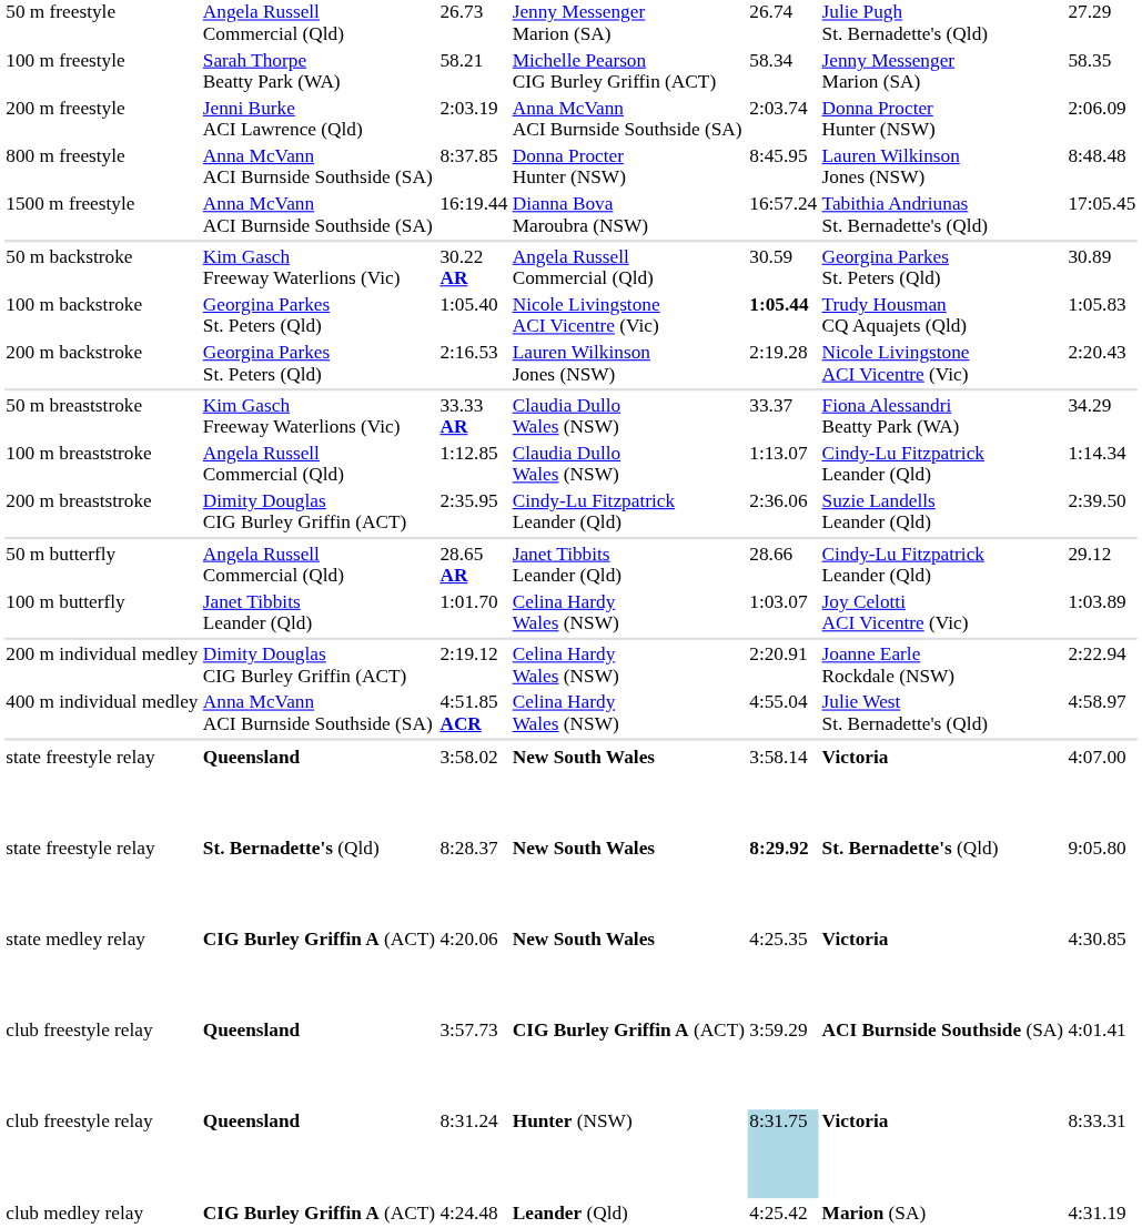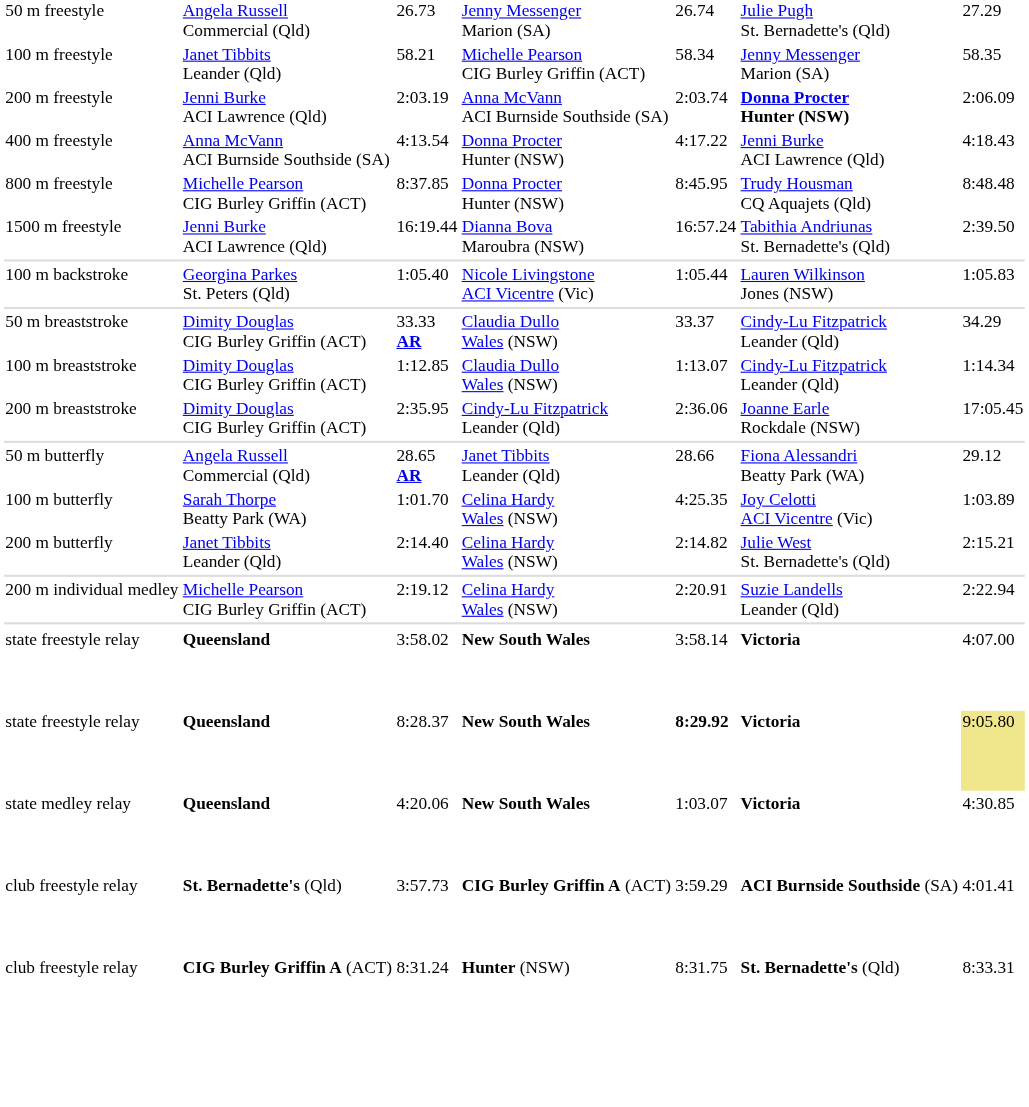 <table>
 <tr valign="top">
 <td>50 m freestyle</td>
 <td><a href='#'>Angela Russell</a><br>Commercial (Qld)</td>
 <td>26.73<br></td>
 <td><a href='#'>Jenny Messenger</a><br>Marion (SA)</td>
 <td>26.74<br></td>
 <td><a href='#'>Julie Pugh</a><br>St. Bernadette's (Qld)</td>
 <td>27.29<br></td>
 </tr>
 <tr valign="top">
 <td>100 m freestyle</td>
-<td><a href='#'>Sarah Thorpe</a><br>Beatty Park (WA)</td>
+<td><a href='#'>Janet Tibbits</a><br>Leander (Qld)</td>
 <td>58.21<br></td>
 <td><a href='#'>Michelle Pearson</a><br>CIG Burley Griffin (ACT)</td>
 <td>58.34<br></td>
 <td><a href='#'>Jenny Messenger</a><br>Marion (SA)</td>
 <td>58.35<br></td>
 </tr>
 <tr valign="top">
 <td>200 m freestyle</td>
 <td><a href='#'>Jenni Burke</a><br>ACI Lawrence (Qld)</td>
 <td>2:03.19<br></td>
 <td><a href='#'>Anna McVann</a><br>ACI Burnside Southside (SA)</td>
 <td>2:03.74<br></td>
-<td><a href='#'>Donna Procter</a><br>Hunter (NSW)</td>
+<td><strong><a href='#'>Donna Procter</a><br>Hunter (NSW)</strong></td>
 <td>2:06.09<br></td>
 </tr>
 <tr valign="top">
+<td>400 m freestyle</td>
+<td><a href='#'>Anna McVann</a><br>ACI Burnside Southside (SA)</td>
+<td>4:13.54<br></td>
+<td><a href='#'>Donna Procter</a><br>Hunter (NSW)</td>
+<td>4:17.22<br></td>
+<td><a href='#'>Jenni Burke</a><br>ACI Lawrence (Qld)</td>
+<td>4:18.43<br></td>
+</tr>
+<tr valign="top">
 <td>800 m freestyle</td>
-<td><a href='#'>Anna McVann</a><br>ACI Burnside Southside (SA)</td>
+<td><a href='#'>Michelle Pearson</a><br>CIG Burley Griffin (ACT)</td>
 <td>8:37.85<br></td>
 <td><a href='#'>Donna Procter</a><br>Hunter (NSW)</td>
 <td>8:45.95<br></td>
-<td><a href='#'>Lauren Wilkinson</a><br>Jones (NSW)</td>
+<td><a href='#'>Trudy Housman</a><br>CQ Aquajets (Qld)</td>
 <td>8:48.48<br></td>
 </tr>
 <tr valign="top">
 <td>1500 m freestyle</td>
-<td><a href='#'>Anna McVann</a><br>ACI Burnside Southside (SA)</td>
+<td><a href='#'>Jenni Burke</a><br>ACI Lawrence (Qld)</td>
 <td>16:19.44<br></td>
 <td><a href='#'>Dianna Bova</a><br>Maroubra (NSW)</td>
 <td>16:57.24<br></td>
 <td><a href='#'>Tabithia Andriunas</a><br>St. Bernadette's (Qld)</td>
-<td>17:05.45<br></td>
+<td>2:39.50 <br></td>
 </tr>
 <tr bgcolor=#DDDDDD>
 <td colspan=7></td>
-</tr>
-<tr valign="top">
-<td>50 m backstroke</td>
-<td><a href='#'>Kim Gasch</a><br>Freeway Waterlions (Vic)</td>
-<td>30.22<br><strong><a href='#'>AR</a></strong></td>
-<td><a href='#'>Angela Russell</a><br>Commercial (Qld)</td>
-<td>30.59<br></td>
-<td><a href='#'>Georgina Parkes</a><br>St. Peters (Qld)</td>
-<td>30.89<br></td>
 </tr>
 <tr valign="top">
 <td>100 m backstroke</td>
 <td><a href='#'>Georgina Parkes</a><br>St. Peters (Qld)</td>
 <td>1:05.40<br></td>
 <td><a href='#'>Nicole Livingstone</a><br><a href='#'>ACI Vicentre</a> (Vic)</td>
-<td><strong>1:05.44<br></strong></td>
-<td><a href='#'>Trudy Housman</a><br>CQ Aquajets (Qld)</td>
+<td>1:05.44<br></td>
+<td><a href='#'>Lauren Wilkinson</a><br>Jones (NSW)</td>
 <td>1:05.83<br></td>
-</tr>
-<tr valign="top">
-<td>200 m backstroke</td>
-<td><a href='#'>Georgina Parkes</a><br>St. Peters (Qld)</td>
-<td>2:16.53<br></td>
-<td><a href='#'>Lauren Wilkinson</a><br>Jones (NSW)</td>
-<td>2:19.28<br></td>
-<td><a href='#'>Nicole Livingstone</a><br><a href='#'>ACI Vicentre</a> (Vic)</td>
-<td>2:20.43<br></td>
 </tr>
 <tr bgcolor=#DDDDDD>
 <td colspan=7></td>
 </tr>
 <tr valign="top">
 <td>50 m breaststroke</td>
-<td><a href='#'>Kim Gasch</a><br>Freeway Waterlions (Vic)</td>
+<td><a href='#'>Dimity Douglas</a><br>CIG Burley Griffin (ACT)</td>
 <td>33.33<br><strong><a href='#'>AR</a></strong></td>
 <td><a href='#'>Claudia Dullo</a><br><a href='#'>Wales</a> (NSW)</td>
 <td>33.37<br></td>
-<td><a href='#'>Fiona Alessandri</a><br>Beatty Park (WA)</td>
+<td><a href='#'>Cindy-Lu Fitzpatrick</a><br>Leander (Qld)</td>
 <td>34.29<br></td>
 </tr>
 <tr valign="top">
 <td>100 m breaststroke</td>
-<td><a href='#'>Angela Russell</a><br>Commercial (Qld)</td>
+<td><a href='#'>Dimity Douglas</a><br>CIG Burley Griffin (ACT)</td>
 <td>1:12.85<br></td>
 <td><a href='#'>Claudia Dullo</a><br><a href='#'>Wales</a> (NSW)</td>
 <td>1:13.07<br></td>
 <td><a href='#'>Cindy-Lu Fitzpatrick</a><br>Leander (Qld)</td>
 <td>1:14.34<br></td>
 </tr>
 <tr valign="top">
 <td>200 m breaststroke</td>
 <td><a href='#'>Dimity Douglas</a><br>CIG Burley Griffin (ACT)</td>
 <td>2:35.95<br></td>
 <td><a href='#'>Cindy-Lu Fitzpatrick</a><br>Leander (Qld)</td>
 <td>2:36.06<br></td>
-<td><a href='#'>Suzie Landells</a><br>Leander (Qld)</td>
-<td>2:39.50 <br></td>
+<td><a href='#'>Joanne Earle</a><br>Rockdale (NSW)</td>
+<td>17:05.45<br></td>
 </tr>
 <tr bgcolor=#DDDDDD>
 <td colspan=7></td>
 </tr>
 <tr valign="top">
 <td>50 m butterfly</td>
 <td><a href='#'>Angela Russell</a><br>Commercial (Qld)</td>
 <td>28.65<br><strong><a href='#'>AR</a></strong></td>
 <td><a href='#'>Janet Tibbits</a><br>Leander (Qld)</td>
 <td>28.66<br></td>
-<td><a href='#'>Cindy-Lu Fitzpatrick</a><br>Leander (Qld)</td>
+<td><a href='#'>Fiona Alessandri</a><br>Beatty Park (WA)</td>
 <td>29.12<br></td>
 </tr>
 <tr valign="top">
 <td>100 m butterfly</td>
-<td><a href='#'>Janet Tibbits</a><br>Leander (Qld)</td>
+<td><a href='#'>Sarah Thorpe</a><br>Beatty Park (WA)</td>
 <td>1:01.70<br></td>
 <td><a href='#'>Celina Hardy</a><br><a href='#'>Wales</a> (NSW)</td>
-<td>1:03.07<br></td>
+<td>4:25.35<br></td>
 <td><a href='#'>Joy Celotti</a><br><a href='#'>ACI Vicentre</a> (Vic)</td>
 <td>1:03.89<br></td>
+</tr>
+<tr valign="top">
+<td>200 m butterfly</td>
+<td><a href='#'>Janet Tibbits</a><br>Leander (Qld)</td>
+<td>2:14.40<br></td>
+<td><a href='#'>Celina Hardy</a><br><a href='#'>Wales</a> (NSW)</td>
+<td>2:14.82<br></td>
+<td><a href='#'>Julie West</a><br>St. Bernadette's (Qld)</td>
+<td>2:15.21<br></td>
 </tr>
 <tr bgcolor=#DDDDDD>
 <td colspan=7></td>
 </tr>
 <tr valign="top">
 <td>200 m individual medley</td>
-<td><a href='#'>Dimity Douglas</a><br>CIG Burley Griffin (ACT)</td>
+<td><a href='#'>Michelle Pearson</a><br>CIG Burley Griffin (ACT)</td>
 <td>2:19.12<br></td>
 <td><a href='#'>Celina Hardy</a><br><a href='#'>Wales</a> (NSW)</td>
 <td>2:20.91<br></td>
-<td><a href='#'>Joanne Earle</a><br>Rockdale (NSW)</td>
+<td><a href='#'>Suzie Landells</a><br>Leander (Qld)</td>
 <td>2:22.94<br></td>
-</tr>
-<tr valign="top">
-<td>400 m individual medley</td>
-<td><a href='#'>Anna McVann</a><br>ACI Burnside Southside (SA)</td>
-<td>4:51.85<br><strong><a href='#'>ACR</a></strong></td>
-<td><a href='#'>Celina Hardy</a><br><a href='#'>Wales</a> (NSW)</td>
-<td>4:55.04<br></td>
-<td><a href='#'>Julie West</a><br>St. Bernadette's (Qld)</td>
-<td>4:58.97<br></td>
 </tr>
 <tr bgcolor=#DDDDDD>
 <td colspan=7></td>
 </tr>
 <tr valign="top">
 </tr>
 <tr valign="top">
 <td> state freestyle relay</td>
 <td><strong>Queensland</strong><br><br><br><br></td>
 <td>3:58.02<br></td>
 <td><strong>New South Wales</strong><br><br><br><br></td>
 <td>3:58.14<br></td>
 <td><strong>Victoria</strong><br><br><br><br></td>
 <td>4:07.00<br></td>
 </tr>
 <tr valign="top">
 <td> state freestyle relay</td>
-<td><strong>St. Bernadette's</strong> (Qld)<br><br><br><br></td>
+<td><strong>Queensland</strong><br><br><br><br></td>
 <td>8:28.37<br></td>
 <td><strong>New South Wales</strong><br><br><br><br></td>
 <td><strong>8:29.92<br></strong></td>
-<td><strong>St. Bernadette's</strong> (Qld)<br><br><br><br></td>
-<td>9:05.80<br></td>
+<td><strong>Victoria</strong><br><br><br><br></td>
+<td style="background: khaki;">9:05.80<br></td>
 </tr>
 <tr valign="top">
 <td> state medley relay</td>
-<td><strong>CIG Burley Griffin A</strong> (ACT)<br><br><br><br></td>
+<td><strong>Queensland</strong><br><br><br><br></td>
 <td>4:20.06<br></td>
 <td><strong>New South Wales</strong><br><br><br><br></td>
-<td>4:25.35<br></td>
+<td>1:03.07<br></td>
 <td><strong>Victoria</strong><br><br><br><br></td>
 <td>4:30.85<br></td>
 </tr>
 <tr valign="top">
 <td> club freestyle relay</td>
-<td><strong>Queensland</strong><br><br><br><br></td>
+<td><strong>St. Bernadette's</strong> (Qld)<br><br><br><br></td>
 <td>3:57.73<br></td>
 <td><strong>CIG Burley Griffin A</strong> (ACT)<br><br><br><br></td>
 <td>3:59.29<br></td>
 <td><strong>ACI Burnside Southside</strong> (SA)<br><br><br><br></td>
 <td>4:01.41<br></td>
 </tr>
 <tr valign="top">
 <td> club freestyle relay</td>
-<td><strong>Queensland</strong><br><br><br><br></td>
+<td><strong>CIG Burley Griffin A</strong> (ACT)<br><br><br><br></td>
 <td>8:31.24<br></td>
 <td><strong>Hunter</strong> (NSW)<br><br><br><br></td>
-<td style="background: lightblue;">8:31.75<br></td>
-<td><strong>Victoria</strong><br><br><br><br></td>
+<td>8:31.75<br></td>
+<td><strong>St. Bernadette's</strong> (Qld)<br><br><br><br></td>
 <td>8:33.31<br></td>
 </tr>
-<tr valign="top">
-<td> club medley relay</td>
-<td><strong>CIG Burley Griffin A</strong> (ACT)<br><br><br><br></td>
-<td>4:24.48<br></td>
-<td><strong>Leander</strong> (Qld)<br><br><br><br></td>
-<td>4:25.42<br></td>
-<td><strong>Marion</strong> (SA)<br><br><br><br></td>
-<td>4:31.19<br></td>
-</tr>
 </table>
